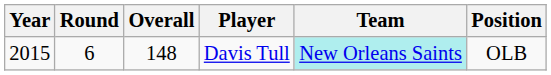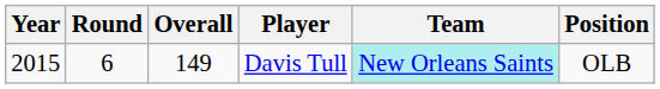 <table class="wikitable sortable" style="text-align: center;">
 <tr>
 <th>Year</th>
 <th>Round</th>
 <th>Overall</th>
 <th>Player</th>
 <th>Team</th>
 <th>Position</th>
 </tr>
 <tr>
 <td rowspan="4">2015</td>
 <td>6</td>
-<td>148</td>
+<td>149</td>
 <td><a href='#'>Davis Tull</a></td>
 <td style="background: paleturquoise;"><a href='#'>New Orleans Saints</a></td>
 <td>OLB</td>
 </tr>
 </table>
